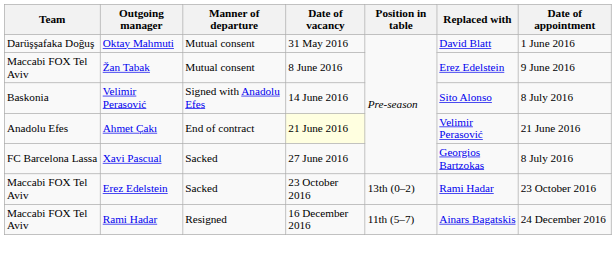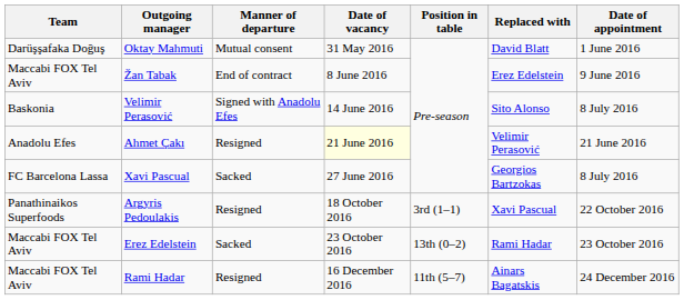 <table class="wikitable sortable">
 <tr>
 <th>Team</th>
 <th>Outgoing manager</th>
 <th>Manner of departure</th>
 <th>Date of vacancy</th>
 <th>Position in table</th>
 <th>Replaced with</th>
 <th>Date of appointment</th>
 </tr>
 <tr>
 <td> Darüşşafaka Doğuş</td>
 <td> <a href='#'>Oktay Mahmuti</a></td>
 <td>Mutual consent</td>
 <td>31 May 2016</td>
 <td rowspan="5"><em>Pre-season</em></td>
 <td> <a href='#'>David Blatt</a></td>
 <td>1 June 2016</td>
 </tr>
 <tr>
 <td> Maccabi FOX Tel Aviv</td>
 <td> <a href='#'>Žan Tabak</a></td>
-<td>Mutual consent</td>
+<td>End of contract</td>
 <td>8 June 2016</td>
 <td> <a href='#'>Erez Edelstein</a></td>
 <td>9 June 2016</td>
 </tr>
 <tr>
 <td> Baskonia</td>
 <td> <a href='#'>Velimir Perasović</a></td>
 <td>Signed with <a href='#'>Anadolu Efes</a></td>
 <td>14 June 2016</td>
 <td> <a href='#'>Sito Alonso</a></td>
 <td>8 July 2016</td>
 </tr>
 <tr>
 <td> Anadolu Efes</td>
 <td> <a href='#'>Ahmet Çakı</a></td>
-<td>End of contract</td>
+<td>Resigned</td>
 <td style="background: lightyellow;">21 June 2016</td>
 <td> <a href='#'>Velimir Perasović</a></td>
 <td>21 June 2016</td>
 </tr>
 <tr>
 <td> FC Barcelona Lassa</td>
 <td> <a href='#'>Xavi Pascual</a></td>
 <td>Sacked</td>
 <td>27 June 2016</td>
 <td> <a href='#'>Georgios Bartzokas</a></td>
 <td>8 July 2016</td>
+</tr>
+<tr>
+<td> Panathinaikos Superfoods</td>
+<td> <a href='#'>Argyris Pedoulakis</a></td>
+<td>Resigned</td>
+<td>18 October 2016</td>
+<td>3rd (1–1)</td>
+<td> <a href='#'>Xavi Pascual</a></td>
+<td>22 October 2016</td>
 </tr>
 <tr>
 <td> Maccabi FOX Tel Aviv</td>
 <td> <a href='#'>Erez Edelstein</a></td>
 <td>Sacked</td>
 <td>23 October 2016</td>
 <td>13th (0–2)</td>
 <td> <a href='#'>Rami Hadar</a></td>
 <td>23 October 2016</td>
 </tr>
 <tr>
 <td> Maccabi FOX Tel Aviv</td>
 <td> <a href='#'>Rami Hadar</a></td>
 <td>Resigned</td>
 <td>16 December 2016</td>
 <td>11th (5–7)</td>
 <td> <a href='#'>Ainars Bagatskis</a></td>
 <td>24 December 2016</td>
 </tr>
 </table>
